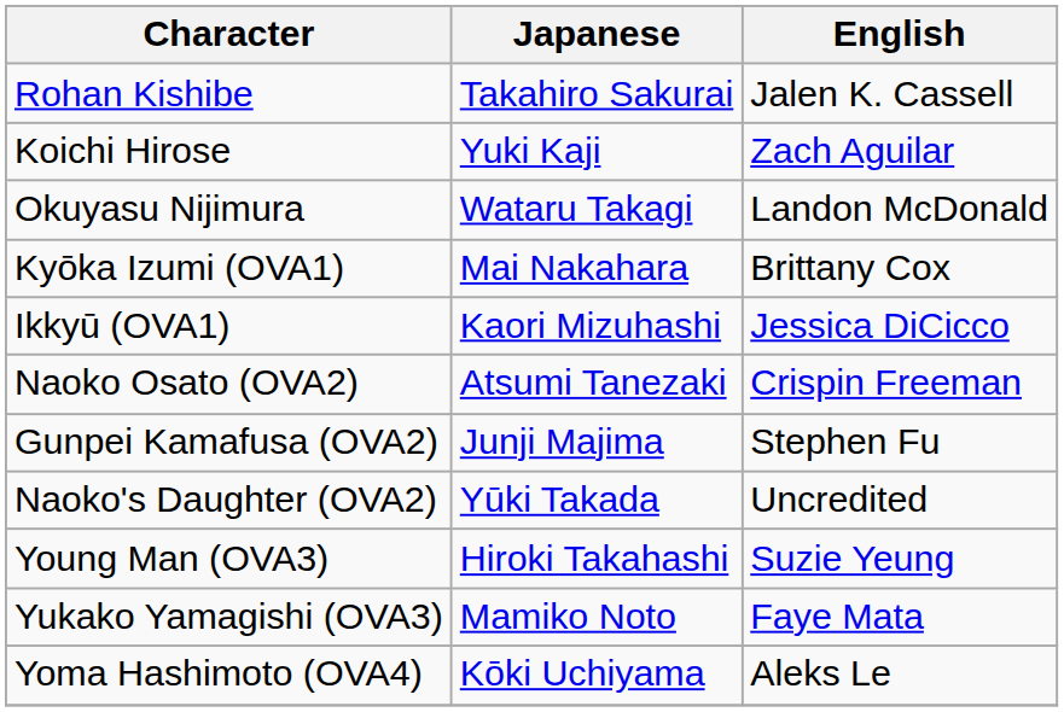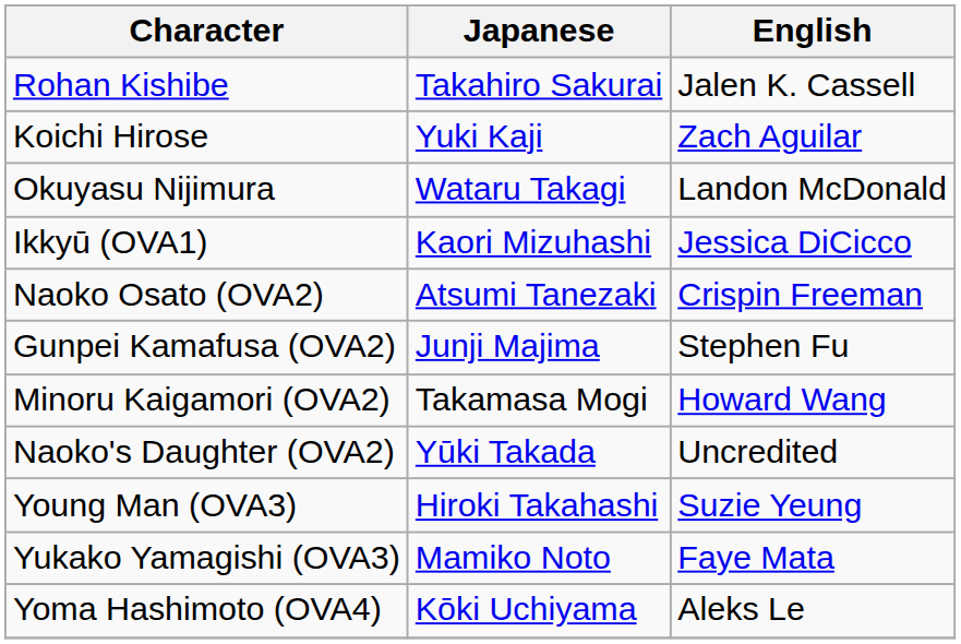 <table class="wikitable">
 <tr>
 <th>Character</th>
 <th>Japanese</th>
 <th>English</th>
 </tr>
 <tr>
 <td><a href='#'>Rohan Kishibe</a></td>
 <td><a href='#'>Takahiro Sakurai</a></td>
 <td>Jalen K. Cassell</td>
 </tr>
 <tr>
 <td>Koichi Hirose</td>
 <td><a href='#'>Yuki Kaji</a></td>
 <td><a href='#'>Zach Aguilar</a></td>
 </tr>
 <tr>
 <td>Okuyasu Nijimura</td>
 <td><a href='#'>Wataru Takagi</a></td>
 <td>Landon McDonald</td>
 </tr>
 <tr>
-<td>Kyōka Izumi (OVA1)</td>
-<td><a href='#'>Mai Nakahara</a></td>
-<td>Brittany Cox</td>
-</tr>
-<tr>
 <td>Ikkyū (OVA1)</td>
 <td><a href='#'>Kaori Mizuhashi</a></td>
 <td><a href='#'>Jessica DiCicco</a></td>
 </tr>
 <tr>
 <td>Naoko Osato (OVA2)</td>
 <td><a href='#'>Atsumi Tanezaki</a></td>
 <td><a href='#'>Crispin Freeman</a></td>
 </tr>
 <tr>
 <td>Gunpei Kamafusa (OVA2)</td>
 <td><a href='#'>Junji Majima</a></td>
 <td>Stephen Fu</td>
+</tr>
+<tr>
+<td>Minoru Kaigamori (OVA2)</td>
+<td>Takamasa Mogi</td>
+<td><a href='#'>Howard Wang</a></td>
 </tr>
 <tr>
 <td>Naoko's Daughter (OVA2)</td>
 <td><a href='#'>Yūki Takada</a></td>
 <td>Uncredited</td>
 </tr>
 <tr>
 <td>Young Man (OVA3)</td>
 <td><a href='#'>Hiroki Takahashi</a></td>
 <td><a href='#'>Suzie Yeung</a></td>
 </tr>
 <tr>
 <td>Yukako Yamagishi (OVA3)</td>
 <td><a href='#'>Mamiko Noto</a></td>
 <td><a href='#'>Faye Mata</a></td>
 </tr>
 <tr>
 <td>Yoma Hashimoto (OVA4)</td>
 <td><a href='#'>Kōki Uchiyama</a></td>
 <td>Aleks Le</td>
 </tr>
 <tr>
 </tr>
 </table>
